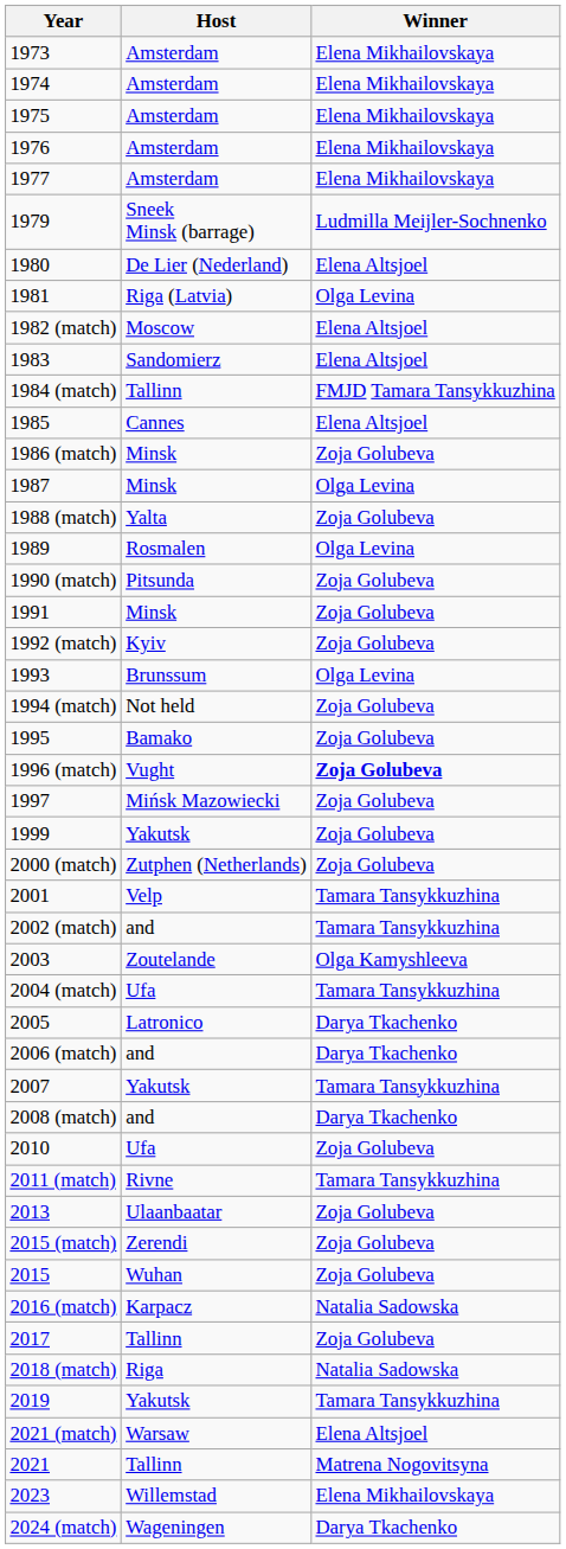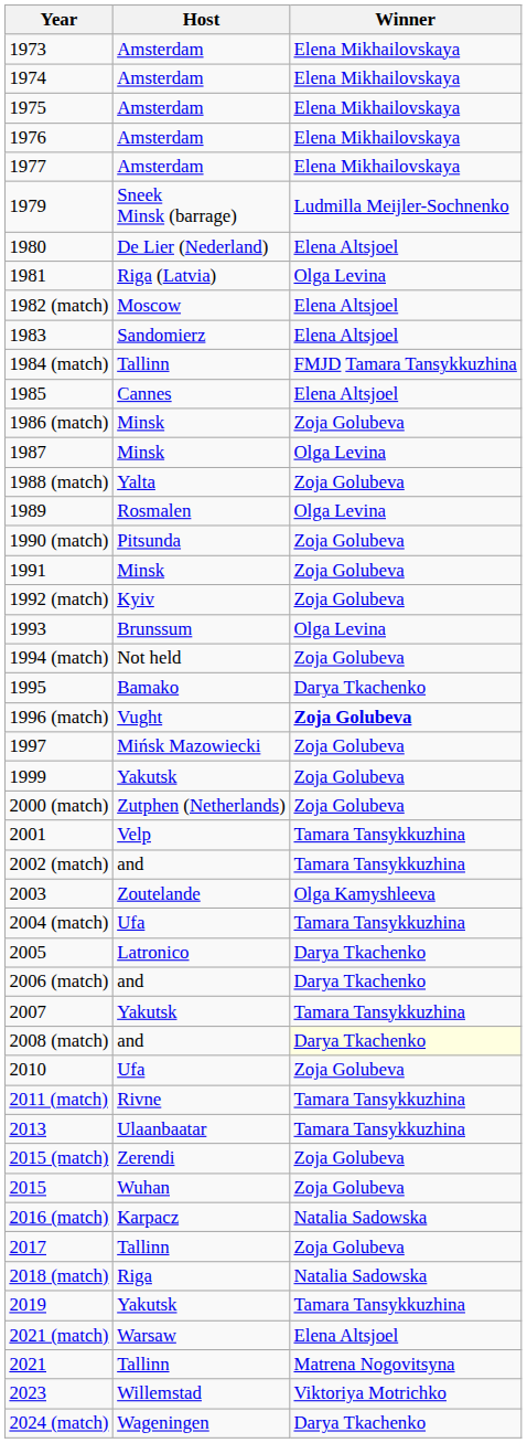 <table class="wikitable">
 <tr>
 <th>Year</th>
 <th>Host</th>
 <th>Winner</th>
 </tr>
 <tr>
 <td>1973</td>
 <td> <a href='#'>Amsterdam</a></td>
 <td> <a href='#'>Elena Mikhailovskaya</a></td>
 </tr>
 <tr>
 <td>1974</td>
 <td> <a href='#'>Amsterdam</a></td>
 <td> <a href='#'>Elena Mikhailovskaya</a></td>
 </tr>
 <tr>
 <td>1975</td>
 <td> <a href='#'>Amsterdam</a></td>
 <td> <a href='#'>Elena Mikhailovskaya</a></td>
 </tr>
 <tr>
 <td>1976</td>
 <td> <a href='#'>Amsterdam</a></td>
 <td> <a href='#'>Elena Mikhailovskaya</a></td>
 </tr>
 <tr>
 <td>1977</td>
 <td> <a href='#'>Amsterdam</a></td>
 <td> <a href='#'>Elena Mikhailovskaya</a></td>
 </tr>
 <tr>
 <td>1979</td>
 <td> <a href='#'>Sneek</a><br> <a href='#'>Minsk</a> (barrage)</td>
 <td> <a href='#'>Ludmilla Meijler-Sochnenko</a></td>
 </tr>
 <tr>
 <td>1980</td>
 <td> <a href='#'>De Lier</a> (<a href='#'>Nederland</a>)</td>
 <td> <a href='#'>Elena Altsjoel</a></td>
 </tr>
 <tr>
 <td>1981</td>
 <td> <a href='#'>Riga</a> (<a href='#'>Latvia</a>)</td>
 <td> <a href='#'>Olga Levina</a></td>
 </tr>
 <tr>
 <td>1982 (match)</td>
 <td> <a href='#'>Moscow</a></td>
 <td> <a href='#'>Elena Altsjoel</a></td>
 </tr>
 <tr>
 <td>1983</td>
 <td> <a href='#'>Sandomierz</a></td>
 <td> <a href='#'>Elena Altsjoel</a></td>
 </tr>
 <tr>
 <td>1984 (match)</td>
 <td> <a href='#'>Tallinn</a></td>
 <td><a href='#'>FMJD</a> <a href='#'>Tamara Tansykkuzhina</a></td>
 </tr>
 <tr>
 <td>1985</td>
 <td> <a href='#'>Cannes</a></td>
 <td> <a href='#'>Elena Altsjoel</a></td>
 </tr>
 <tr>
 <td>1986 (match)</td>
 <td> <a href='#'>Minsk</a></td>
 <td> <a href='#'>Zoja Golubeva</a></td>
 </tr>
 <tr>
 <td>1987</td>
 <td> <a href='#'>Minsk</a></td>
 <td> <a href='#'>Olga Levina</a></td>
 </tr>
 <tr>
 <td>1988 (match)</td>
 <td> <a href='#'>Yalta</a></td>
 <td> <a href='#'>Zoja Golubeva</a></td>
 </tr>
 <tr>
 <td>1989</td>
 <td> <a href='#'>Rosmalen</a></td>
 <td> <a href='#'>Olga Levina</a></td>
 </tr>
 <tr>
 <td>1990 (match)</td>
 <td> <a href='#'>Pitsunda</a></td>
 <td> <a href='#'>Zoja Golubeva</a></td>
 </tr>
 <tr>
 <td>1991</td>
 <td> <a href='#'>Minsk</a></td>
 <td> <a href='#'>Zoja Golubeva</a></td>
 </tr>
 <tr>
 <td>1992 (match)</td>
 <td> <a href='#'>Kyiv</a></td>
 <td> <a href='#'>Zoja Golubeva</a></td>
 </tr>
 <tr>
 <td>1993</td>
 <td> <a href='#'>Brunssum</a></td>
 <td> <a href='#'>Olga Levina</a></td>
 </tr>
 <tr>
 <td>1994 (match)</td>
 <td>Not held</td>
 <td> <a href='#'>Zoja Golubeva</a></td>
 </tr>
 <tr>
 <td>1995</td>
 <td> <a href='#'>Bamako</a></td>
-<td> <a href='#'>Zoja Golubeva</a></td>
+<td> <a href='#'>Darya Tkachenko</a></td>
 </tr>
 <tr>
 <td>1996 (match)</td>
 <td> <a href='#'>Vught</a></td>
 <td><strong> <a href='#'>Zoja Golubeva</a></strong></td>
 </tr>
 <tr>
 <td>1997</td>
 <td> <a href='#'>Mińsk Mazowiecki</a></td>
 <td> <a href='#'>Zoja Golubeva</a></td>
 </tr>
 <tr>
 <td>1999</td>
 <td> <a href='#'>Yakutsk</a></td>
 <td> <a href='#'>Zoja Golubeva</a></td>
 </tr>
 <tr>
 <td>2000 (match)</td>
 <td> <a href='#'>Zutphen</a> (<a href='#'>Netherlands</a>)</td>
 <td> <a href='#'>Zoja Golubeva</a></td>
 </tr>
 <tr>
 <td>2001</td>
 <td> <a href='#'>Velp</a></td>
 <td> <a href='#'>Tamara Tansykkuzhina</a></td>
 </tr>
 <tr>
 <td>2002 (match)</td>
 <td> and </td>
 <td> <a href='#'>Tamara Tansykkuzhina</a></td>
 </tr>
 <tr>
 <td>2003</td>
 <td> <a href='#'>Zoutelande</a></td>
 <td> <a href='#'>Olga Kamyshleeva</a></td>
 </tr>
 <tr>
 <td>2004 (match)</td>
 <td> <a href='#'>Ufa</a></td>
 <td> <a href='#'>Tamara Tansykkuzhina</a></td>
 </tr>
 <tr>
 <td>2005</td>
 <td> <a href='#'>Latronico</a></td>
 <td> <a href='#'>Darya Tkachenko</a></td>
 </tr>
 <tr>
 <td>2006 (match)</td>
 <td> and </td>
 <td> <a href='#'>Darya Tkachenko</a></td>
 </tr>
 <tr>
 <td>2007</td>
 <td> <a href='#'>Yakutsk</a></td>
 <td> <a href='#'>Tamara Tansykkuzhina</a></td>
 </tr>
 <tr>
 <td>2008 (match)</td>
 <td> and </td>
-<td> <a href='#'>Darya Tkachenko</a></td>
+<td style="background: lightyellow;"> <a href='#'>Darya Tkachenko</a></td>
 </tr>
 <tr>
 <td>2010</td>
 <td> <a href='#'>Ufa</a></td>
 <td> <a href='#'>Zoja Golubeva</a></td>
 </tr>
 <tr>
 <td><a href='#'>2011 (match)</a></td>
 <td> <a href='#'>Rivne</a></td>
 <td> <a href='#'>Tamara Tansykkuzhina</a></td>
 </tr>
 <tr>
 <td><a href='#'>2013</a></td>
 <td> <a href='#'>Ulaanbaatar</a></td>
-<td> <a href='#'>Zoja Golubeva</a></td>
+<td> <a href='#'>Tamara Tansykkuzhina</a></td>
 </tr>
 <tr>
 <td><a href='#'>2015 (match)</a></td>
 <td> <a href='#'>Zerendi</a></td>
 <td> <a href='#'>Zoja Golubeva</a></td>
 </tr>
 <tr>
 <td><a href='#'>2015</a></td>
 <td> <a href='#'>Wuhan</a></td>
 <td> <a href='#'>Zoja Golubeva</a></td>
 </tr>
 <tr>
 <td><a href='#'>2016 (match)</a></td>
 <td> <a href='#'>Karpacz</a></td>
 <td> <a href='#'>Natalia Sadowska</a></td>
 </tr>
 <tr>
 <td><a href='#'>2017</a></td>
 <td> <a href='#'>Tallinn</a></td>
 <td> <a href='#'>Zoja Golubeva</a></td>
 </tr>
 <tr>
 <td><a href='#'>2018 (match)</a></td>
 <td> <a href='#'>Riga</a></td>
 <td> <a href='#'>Natalia Sadowska</a></td>
 </tr>
 <tr>
 <td><a href='#'>2019</a></td>
 <td> <a href='#'>Yakutsk</a></td>
 <td> <a href='#'>Tamara Tansykkuzhina</a></td>
 </tr>
 <tr>
 <td><a href='#'>2021 (match)</a></td>
 <td> <a href='#'>Warsaw</a></td>
 <td> <a href='#'>Elena Altsjoel</a></td>
 </tr>
 <tr>
 <td><a href='#'>2021</a></td>
 <td> <a href='#'>Tallinn</a></td>
 <td> <a href='#'>Matrena Nogovitsyna</a></td>
 </tr>
 <tr>
 <td><a href='#'>2023</a></td>
 <td> <a href='#'>Willemstad</a></td>
-<td> <a href='#'>Elena Mikhailovskaya</a></td>
+<td> <a href='#'>Viktoriya Motrichko</a></td>
 </tr>
 <tr>
 <td><a href='#'>2024 (match)</a></td>
 <td> <a href='#'>Wageningen</a></td>
 <td> <a href='#'>Darya Tkachenko</a></td>
 </tr>
 </table>
